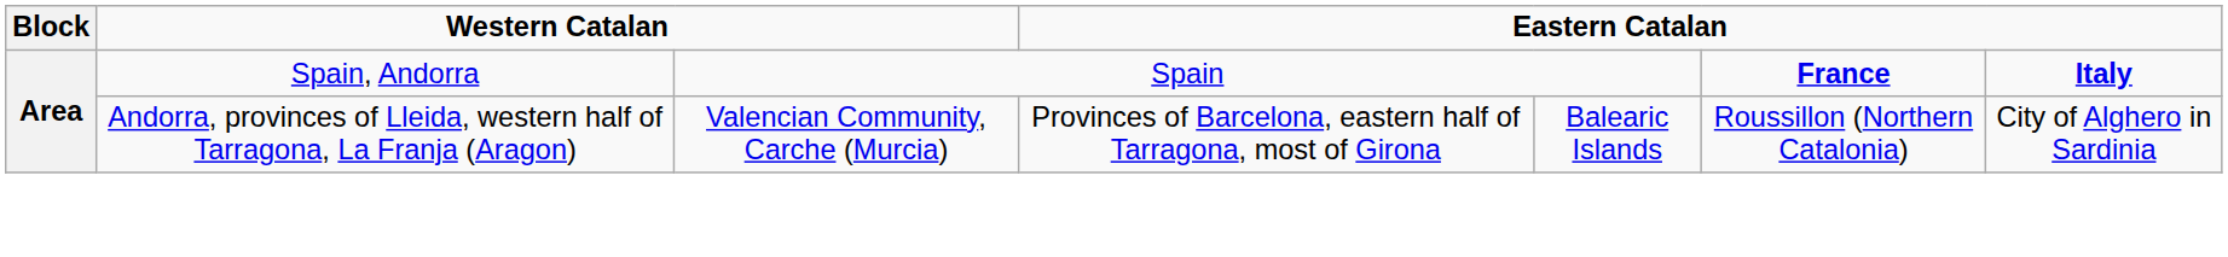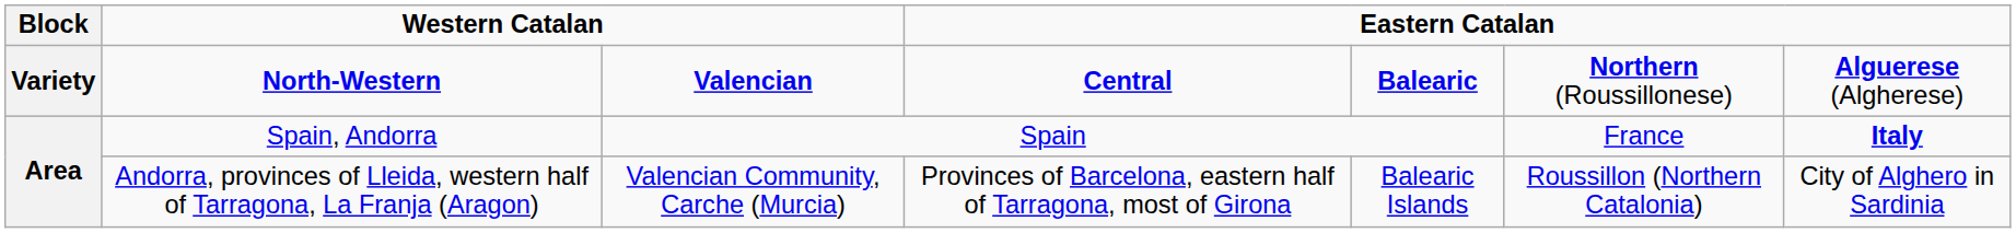 <table class="wikitable" style="text-align:center; ">
 <tr>
 <th>Block</th>
 <td colspan="2"><strong>Western Catalan</strong></td>
 <td colspan="4"><strong>Eastern Catalan</strong></td>
 </tr>
 <tr>
+<th>Variety</th>
+<td><strong><a href='#'>North-Western</a></strong></td>
+<td><strong><a href='#'>Valencian</a></strong></td>
+<td><strong><a href='#'>Central</a></strong></td>
+<td><strong><a href='#'>Balearic</a></strong></td>
+<td><strong><a href='#'>Northern</a></strong> (Roussillonese)</td>
+<td><strong><a href='#'>Alguerese</a></strong> (Algherese)</td>
+</tr>
+<tr>
 <th rowspan="2">Area</th>
 <td><a href='#'>Spain</a>, <a href='#'>Andorra</a></td>
 <td colspan="3"><a href='#'>Spain</a></td>
-<td><strong><a href='#'>France</a></strong></td>
+<td><a href='#'>France</a></td>
 <td><strong><a href='#'>Italy</a></strong></td>
 </tr>
 <tr>
 <td><a href='#'>Andorra</a>, provinces of <a href='#'>Lleida</a>, western half of <a href='#'>Tarragona</a>, <a href='#'>La Franja</a> (<a href='#'>Aragon</a>)</td>
 <td><a href='#'>Valencian Community</a>, <a href='#'>Carche</a> (<a href='#'>Murcia</a>)</td>
 <td>Provinces of <a href='#'>Barcelona</a>, eastern half of <a href='#'>Tarragona</a>, most of <a href='#'>Girona</a></td>
 <td><a href='#'>Balearic Islands</a></td>
 <td><a href='#'>Roussillon</a> (<a href='#'>Northern Catalonia</a>)</td>
 <td>City of <a href='#'>Alghero</a> in <a href='#'>Sardinia</a></td>
 </tr>
 </table>
